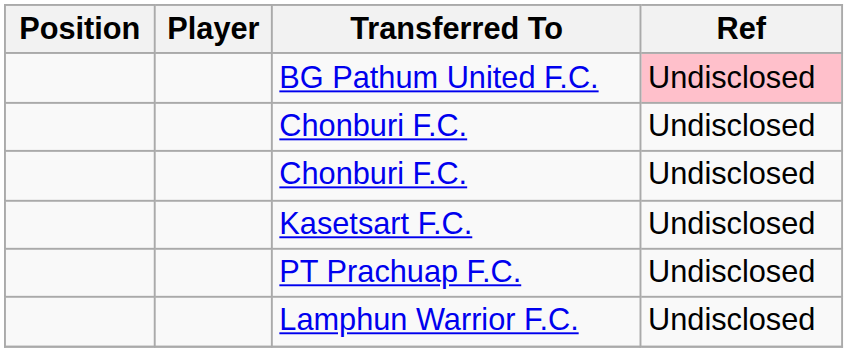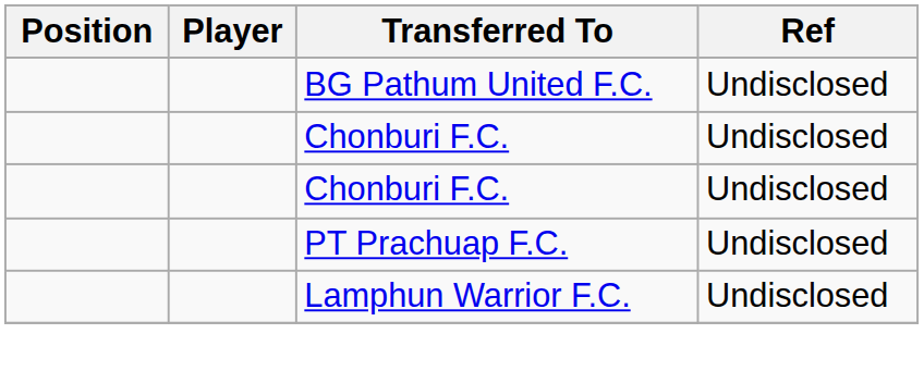 <table class="wikitable sortable" style="width:70%; text-align:center; font-size:100%; text-align:left;">
 <tr>
 <th>Position</th>
 <th>Player</th>
 <th>Transferred To</th>
 <th>Ref</th>
 </tr>
 <tr>
 <td></td>
 <td></td>
 <td> <a href='#'>BG Pathum United F.C.</a></td>
-<td style="background: pink;">Undisclosed </td>
+<td>Undisclosed </td>
 </tr>
 <tr>
 <td></td>
 <td></td>
 <td> <a href='#'>Chonburi F.C.</a></td>
 <td>Undisclosed </td>
 </tr>
 <tr>
 <td></td>
 <td></td>
 <td> <a href='#'>Chonburi F.C.</a></td>
-<td>Undisclosed </td>
-</tr>
-<tr>
-<td></td>
-<td></td>
-<td> <a href='#'>Kasetsart F.C.</a></td>
 <td>Undisclosed </td>
 </tr>
 <tr>
 <td></td>
 <td></td>
 <td> <a href='#'>PT Prachuap F.C.</a></td>
 <td>Undisclosed </td>
 </tr>
 <tr>
 <td></td>
 <td></td>
 <td> <a href='#'>Lamphun Warrior F.C.</a></td>
 <td>Undisclosed </td>
 </tr>
 <tr>
 </tr>
 </table>
